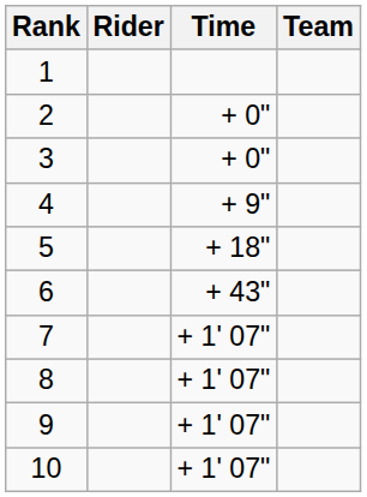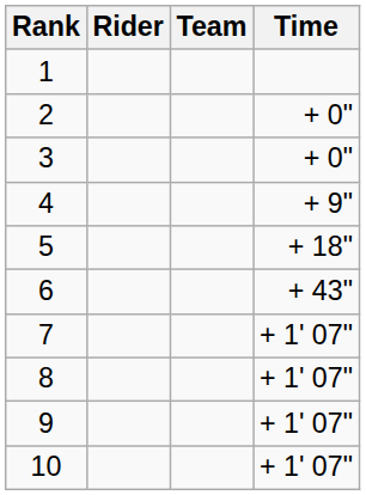 <table class="wikitable">
 <tr>
 <th scope="col">Rank</th>
 <th scope="col">Rider</th>
+<th scope="col">Team</th>
 <th scope="col">Time</th>
-<th scope="col">Team</th>
 </tr>
 <tr>
 <td style="text-align:center;">1</td>
 <td></td>
+<td></td>
 <td style="text-align:right;"></td>
-<td></td>
 </tr>
 <tr>
 <td style="text-align:center;">2</td>
 <td></td>
+<td></td>
 <td style="text-align:right;">+ 0"</td>
-<td></td>
 </tr>
 <tr>
 <td style="text-align:center;">3</td>
 <td></td>
+<td></td>
 <td style="text-align:right;">+ 0"</td>
-<td></td>
 </tr>
 <tr>
 <td style="text-align:center;">4</td>
 <td></td>
+<td></td>
 <td style="text-align:right;">+ 9"</td>
-<td></td>
 </tr>
 <tr>
 <td style="text-align:center;">5</td>
 <td></td>
+<td></td>
 <td style="text-align:right;">+ 18"</td>
-<td></td>
 </tr>
 <tr>
 <td style="text-align:center;">6</td>
 <td></td>
+<td></td>
 <td style="text-align:right;">+ 43"</td>
-<td></td>
 </tr>
 <tr>
 <td style="text-align:center;">7</td>
 <td></td>
+<td></td>
 <td style="text-align:right;">+ 1' 07"</td>
-<td></td>
 </tr>
 <tr>
 <td style="text-align:center;">8</td>
 <td></td>
+<td></td>
 <td style="text-align:right;">+ 1' 07"</td>
-<td></td>
 </tr>
 <tr>
 <td style="text-align:center;">9</td>
 <td></td>
+<td></td>
 <td style="text-align:right;">+ 1' 07"</td>
-<td></td>
 </tr>
 <tr>
 <td style="text-align:center;">10</td>
 <td></td>
+<td></td>
 <td style="text-align:right;">+ 1' 07"</td>
-<td></td>
 </tr>
 </table>
